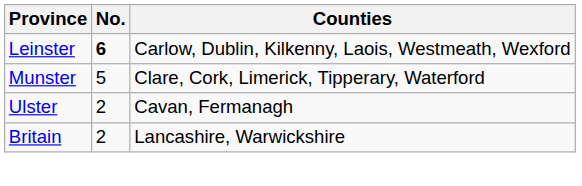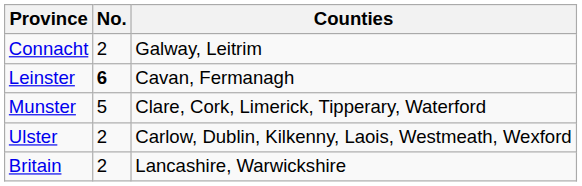 <table class="wikitable">
 <tr>
 <th>Province</th>
 <th>No.</th>
 <th>Counties</th>
 </tr>
 <tr>
+<td><a href='#'>Connacht</a></td>
+<td>2</td>
+<td>Galway, Leitrim</td>
+</tr>
+<tr>
 <td><a href='#'>Leinster</a></td>
 <td><strong>6</strong></td>
-<td>Carlow, Dublin, Kilkenny, Laois, Westmeath, Wexford</td>
+<td>Cavan, Fermanagh</td>
 </tr>
 <tr>
 <td><a href='#'>Munster</a></td>
 <td>5</td>
 <td>Clare, Cork, Limerick, Tipperary, Waterford</td>
 </tr>
 <tr>
 <td><a href='#'>Ulster</a></td>
 <td>2</td>
-<td>Cavan, Fermanagh</td>
+<td>Carlow, Dublin, Kilkenny, Laois, Westmeath, Wexford</td>
 </tr>
 <tr>
 <td><a href='#'>Britain</a></td>
 <td>2</td>
 <td>Lancashire, Warwickshire</td>
 </tr>
 </table>
